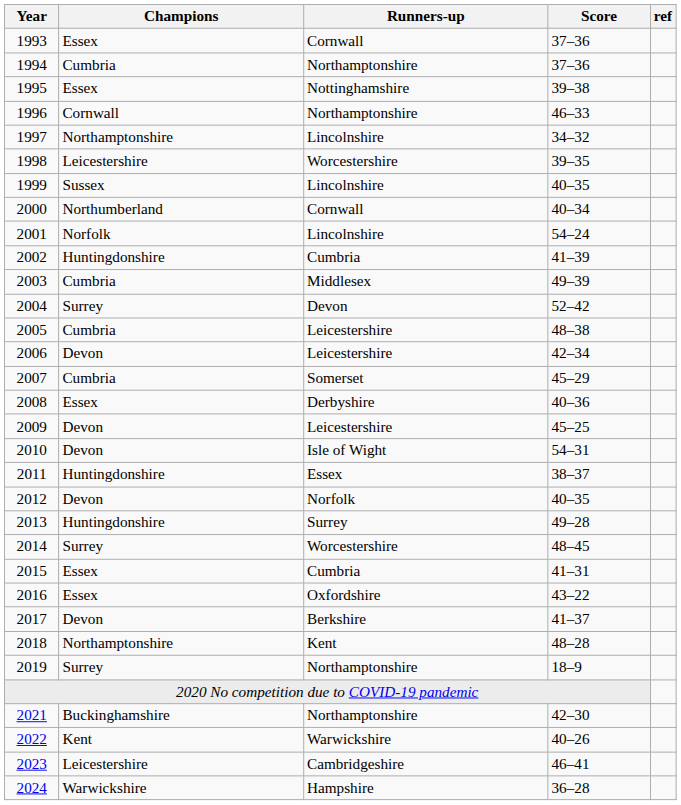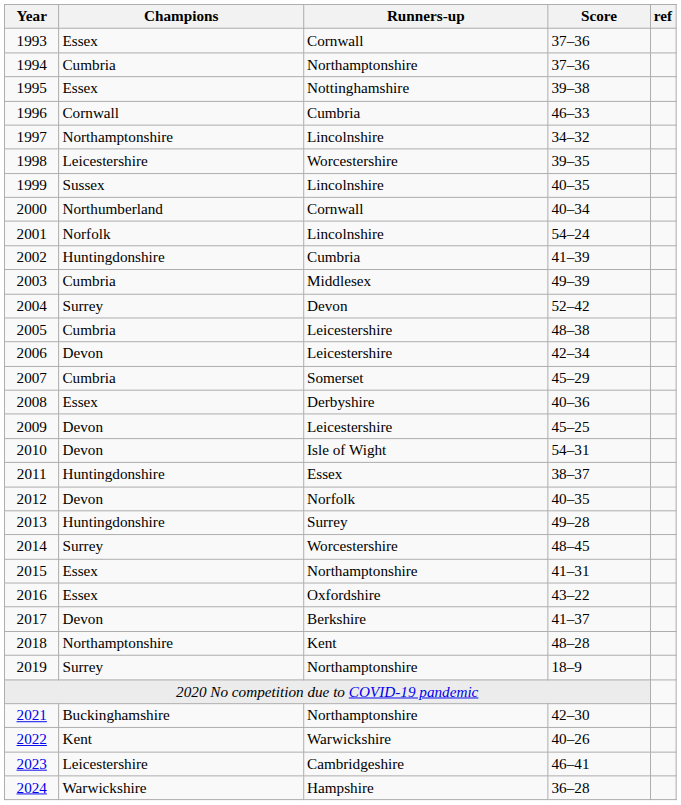 <table class="wikitable">
 <tr>
 <th width="50">Year</th>
 <th width="250">Champions</th>
 <th width="250">Runners-up</th>
 <th width="100">Score</th>
 <th width="20">ref</th>
 </tr>
 <tr>
 <td align=center>1993</td>
 <td>Essex</td>
 <td>Cornwall</td>
 <td>37–36</td>
 <td></td>
 </tr>
 <tr>
 <td align=center>1994</td>
 <td>Cumbria</td>
 <td>Northamptonshire</td>
 <td>37–36</td>
 <td></td>
 </tr>
 <tr>
 <td align=center>1995</td>
 <td>Essex</td>
 <td>Nottinghamshire</td>
 <td>39–38</td>
 <td></td>
 </tr>
 <tr>
 <td align=center>1996</td>
 <td>Cornwall</td>
-<td>Northamptonshire</td>
+<td>Cumbria</td>
 <td>46–33</td>
 <td></td>
 </tr>
 <tr>
 <td align=center>1997</td>
 <td>Northamptonshire</td>
 <td>Lincolnshire</td>
 <td>34–32</td>
 <td></td>
 </tr>
 <tr>
 <td align=center>1998</td>
 <td>Leicestershire</td>
 <td>Worcestershire</td>
 <td>39–35</td>
 <td></td>
 </tr>
 <tr>
 <td align=center>1999</td>
 <td>Sussex</td>
 <td>Lincolnshire</td>
 <td>40–35</td>
 <td></td>
 </tr>
 <tr>
 <td align=center>2000</td>
 <td>Northumberland</td>
 <td>Cornwall</td>
 <td>40–34</td>
 <td></td>
 </tr>
 <tr>
 <td align=center>2001</td>
 <td>Norfolk</td>
 <td>Lincolnshire</td>
 <td>54–24</td>
 <td></td>
 </tr>
 <tr>
 <td align=center>2002</td>
 <td>Huntingdonshire</td>
 <td>Cumbria</td>
 <td>41–39</td>
 <td></td>
 </tr>
 <tr>
 <td align=center>2003</td>
 <td>Cumbria</td>
 <td>Middlesex</td>
 <td>49–39</td>
 <td></td>
 </tr>
 <tr>
 <td align=center>2004</td>
 <td>Surrey</td>
 <td>Devon</td>
 <td>52–42</td>
 <td></td>
 </tr>
 <tr>
 <td align=center>2005</td>
 <td>Cumbria</td>
 <td>Leicestershire</td>
 <td>48–38</td>
 <td></td>
 </tr>
 <tr>
 <td align=center>2006</td>
 <td>Devon</td>
 <td>Leicestershire</td>
 <td>42–34</td>
 <td></td>
 </tr>
 <tr>
 <td align=center>2007</td>
 <td>Cumbria</td>
 <td>Somerset</td>
 <td>45–29</td>
 <td></td>
 </tr>
 <tr>
 <td align=center>2008</td>
 <td>Essex</td>
 <td>Derbyshire</td>
 <td>40–36</td>
 <td></td>
 </tr>
 <tr>
 <td align=center>2009</td>
 <td>Devon</td>
 <td>Leicestershire</td>
 <td>45–25</td>
 <td></td>
 </tr>
 <tr>
 <td align=center>2010</td>
 <td>Devon</td>
 <td>Isle of Wight</td>
 <td>54–31</td>
 <td></td>
 </tr>
 <tr>
 <td align=center>2011</td>
 <td>Huntingdonshire</td>
 <td>Essex</td>
 <td>38–37</td>
 <td></td>
 </tr>
 <tr>
 <td align=center>2012</td>
 <td>Devon</td>
 <td>Norfolk</td>
 <td>40–35</td>
 <td></td>
 </tr>
 <tr>
 <td align=center>2013</td>
 <td>Huntingdonshire</td>
 <td>Surrey</td>
 <td>49–28</td>
 <td></td>
 </tr>
 <tr>
 <td align=center>2014</td>
 <td>Surrey</td>
 <td>Worcestershire</td>
 <td>48–45</td>
 <td></td>
 </tr>
 <tr>
 <td align=center>2015</td>
 <td>Essex</td>
-<td>Cumbria</td>
+<td>Northamptonshire</td>
 <td>41–31</td>
 <td></td>
 </tr>
 <tr>
 <td align=center>2016</td>
 <td>Essex</td>
 <td>Oxfordshire</td>
 <td>43–22</td>
 <td></td>
 </tr>
 <tr>
 <td align=center>2017</td>
 <td>Devon</td>
 <td>Berkshire</td>
 <td>41–37</td>
 <td></td>
 </tr>
 <tr>
 <td align=center>2018</td>
 <td>Northamptonshire</td>
 <td>Kent</td>
 <td>48–28</td>
 <td></td>
 </tr>
 <tr>
 <td align=center>2019</td>
 <td>Surrey</td>
 <td>Northamptonshire</td>
 <td>18–9</td>
 <td></td>
 </tr>
 <tr align=center>
 <td colspan=4 bgcolor="ececec"><em>2020 No competition due to <a href='#'>COVID-19 pandemic</a></em></td>
 <td></td>
 </tr>
 <tr>
 <td align=center><a href='#'>2021</a></td>
 <td>Buckinghamshire</td>
 <td>Northamptonshire</td>
 <td>42–30</td>
 <td></td>
 </tr>
 <tr>
 <td align=center><a href='#'>2022</a></td>
 <td>Kent</td>
 <td>Warwickshire</td>
 <td>40–26</td>
 <td></td>
 </tr>
 <tr>
 <td align=center><a href='#'>2023</a></td>
 <td>Leicestershire</td>
 <td>Cambridgeshire</td>
 <td>46–41</td>
 <td></td>
 </tr>
 <tr>
 <td align=center><a href='#'>2024</a></td>
 <td>Warwickshire</td>
 <td>Hampshire</td>
 <td>36–28</td>
 <td></td>
 </tr>
 </table>
